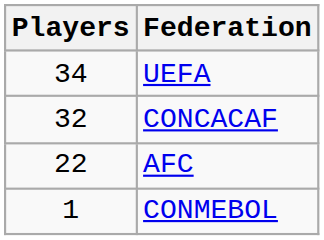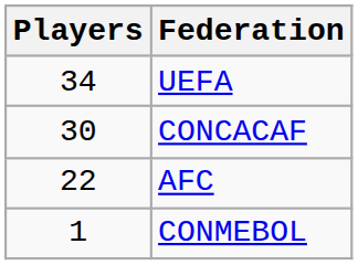 <table class="wikitable">
 <tr>
 <th>Players</th>
 <th>Federation</th>
 </tr>
 <tr>
 <td align="center">34</td>
 <td><a href='#'>UEFA</a></td>
 </tr>
 <tr>
-<td align="center">32</td>
+<td align="center">30</td>
 <td><a href='#'>CONCACAF</a></td>
 </tr>
 <tr>
 <td align="center">22</td>
 <td><a href='#'>AFC</a></td>
 </tr>
 <tr>
 <td align="center">1</td>
 <td><a href='#'>CONMEBOL</a></td>
 </tr>
 </table>
